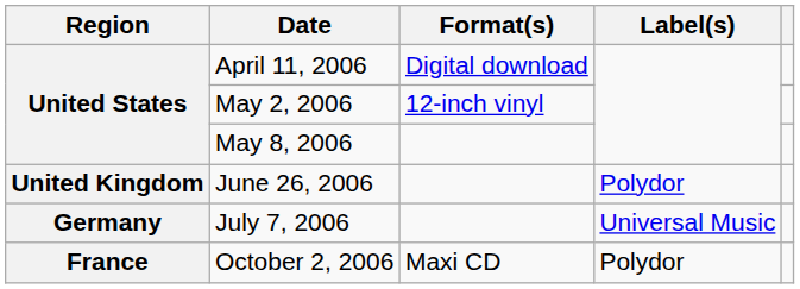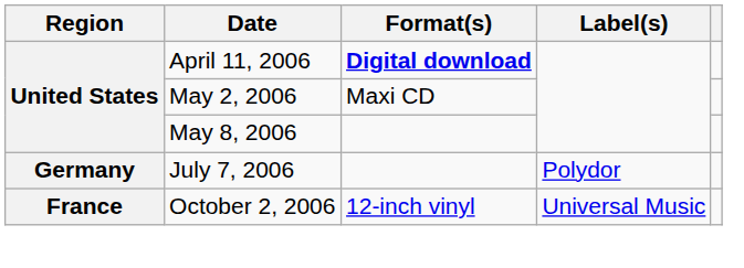 <table class="wikitable plainrowheaders">
 <tr>
 <th scope="col">Region</th>
 <th scope="col">Date</th>
 <th scope="col">Format(s)</th>
 <th scope="col">Label(s)</th>
 <th scope="col"></th>
 </tr>
 <tr>
 <th scope="row" rowspan="3">United States</th>
 <td>April 11, 2006</td>
-<td><a href='#'>Digital download</a></td>
+<td><strong><a href='#'>Digital download</a></strong></td>
 <td rowspan="3"></td>
 <td align="center"></td>
 </tr>
 <tr>
 <td>May 2, 2006</td>
-<td><a href='#'>12-inch vinyl</a></td>
+<td>Maxi CD</td>
 <td></td>
 </tr>
 <tr>
 <td>May 8, 2006</td>
 <td></td>
 <td align="center"></td>
 </tr>
 <tr>
-<th scope="row">United Kingdom</th>
-<td>June 26, 2006</td>
+<th scope="row">Germany</th>
+<td>July 7, 2006</td>
 <td></td>
 <td><a href='#'>Polydor</a></td>
 <td align="center"></td>
 </tr>
 <tr>
-<th scope="row">Germany</th>
-<td>July 7, 2006</td>
-<td></td>
-<td><a href='#'>Universal Music</a></td>
-<td align="center"></td>
-</tr>
-<tr>
 <th scope="row">France</th>
 <td>October 2, 2006</td>
-<td>Maxi CD</td>
-<td>Polydor</td>
+<td><a href='#'>12-inch vinyl</a></td>
+<td><a href='#'>Universal Music</a></td>
 <td></td>
 </tr>
 </table>
